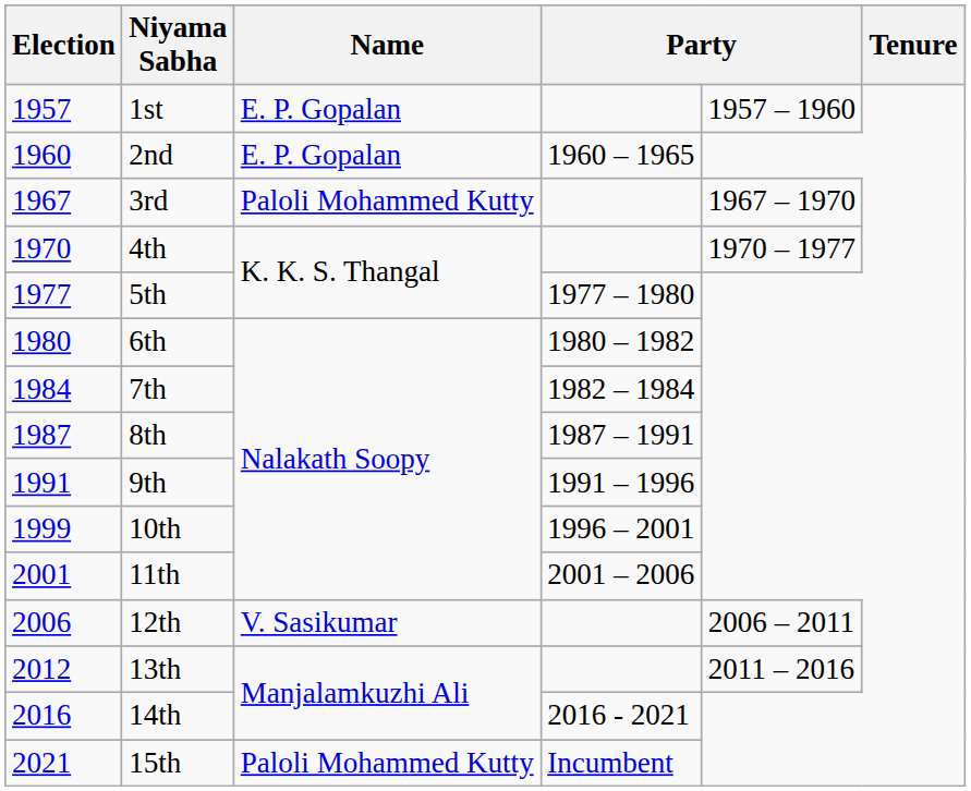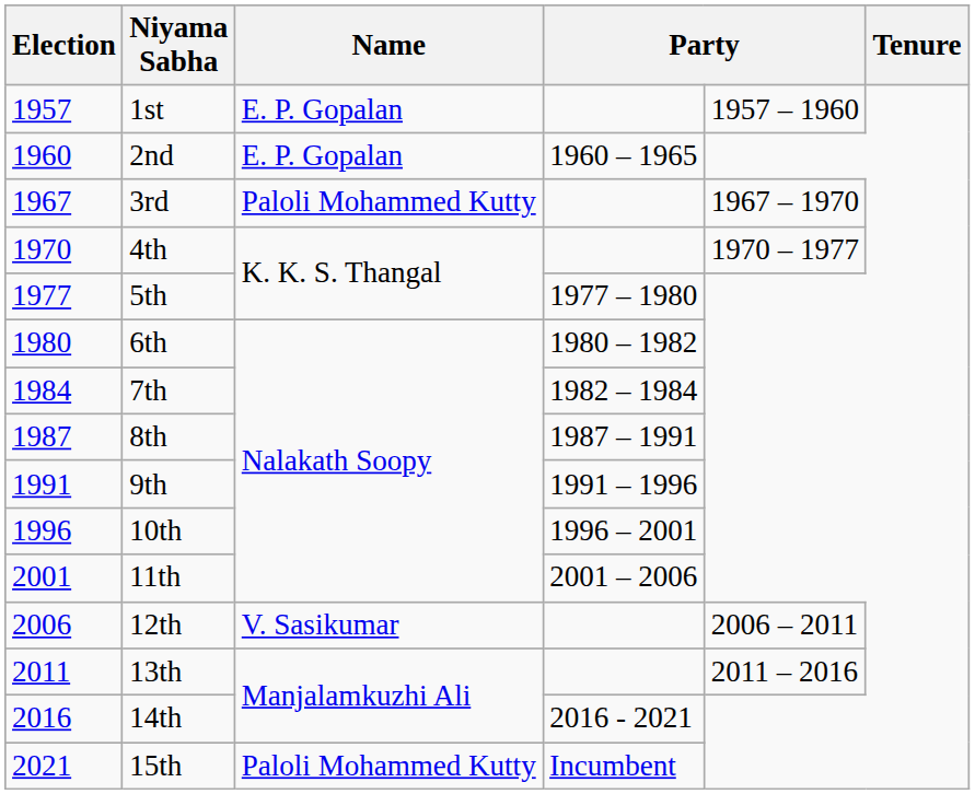 <table class="wikitable sortable">
 <tr>
 <th>Election</th>
 <th>Niyama<br>Sabha</th>
 <th>Name</th>
 <th colspan="2">Party</th>
 <th>Tenure</th>
 </tr>
 <tr>
 <td><a href='#'>1957</a></td>
 <td>1st</td>
 <td><a href='#'>E. P. Gopalan</a></td>
 <td></td>
 <td>1957 – 1960</td>
 </tr>
 <tr>
 <td><a href='#'>1960</a></td>
 <td>2nd</td>
 <td><a href='#'>E. P. Gopalan</a></td>
 <td>1960 – 1965</td>
 </tr>
 <tr>
 <td><a href='#'>1967</a></td>
 <td>3rd</td>
 <td><a href='#'>Paloli Mohammed Kutty</a></td>
 <td></td>
 <td>1967 – 1970</td>
 </tr>
 <tr>
 <td><a href='#'>1970</a></td>
 <td>4th</td>
 <td rowspan="2">K. K. S. Thangal</td>
 <td></td>
 <td>1970 – 1977</td>
 </tr>
 <tr>
 <td><a href='#'>1977</a></td>
 <td>5th</td>
 <td>1977 – 1980</td>
 </tr>
 <tr>
 <td><a href='#'>1980</a></td>
 <td>6th</td>
 <td rowspan="6"><a href='#'>Nalakath Soopy</a></td>
 <td>1980 – 1982</td>
 </tr>
 <tr>
 <td><a href='#'>1984</a></td>
 <td>7th</td>
 <td>1982 – 1984</td>
 </tr>
 <tr>
 <td><a href='#'>1987</a></td>
 <td>8th</td>
 <td>1987 – 1991</td>
 </tr>
 <tr>
 <td><a href='#'>1991</a></td>
 <td>9th</td>
 <td>1991 – 1996</td>
 </tr>
 <tr>
-<td><a href='#'>1999</a></td>
+<td><a href='#'>1996</a></td>
 <td>10th</td>
 <td>1996 – 2001</td>
 </tr>
 <tr>
 <td><a href='#'>2001</a></td>
 <td>11th</td>
 <td>2001 – 2006</td>
 </tr>
 <tr>
 <td><a href='#'>2006</a></td>
 <td>12th</td>
 <td><a href='#'>V. Sasikumar</a></td>
 <td></td>
 <td>2006 – 2011</td>
 </tr>
 <tr>
-<td><a href='#'>2012</a></td>
+<td><a href='#'>2011</a></td>
 <td>13th</td>
 <td rowspan="2"><a href='#'>Manjalamkuzhi Ali</a></td>
 <td></td>
 <td>2011 – 2016</td>
 </tr>
 <tr>
 <td><a href='#'>2016</a></td>
 <td>14th</td>
 <td>2016 - 2021</td>
 </tr>
 <tr>
 <td><a href='#'>2021</a></td>
 <td>15th</td>
 <td><a href='#'>Paloli Mohammed Kutty</a></td>
 <td><a href='#'>Incumbent</a></td>
 </tr>
 </table>
